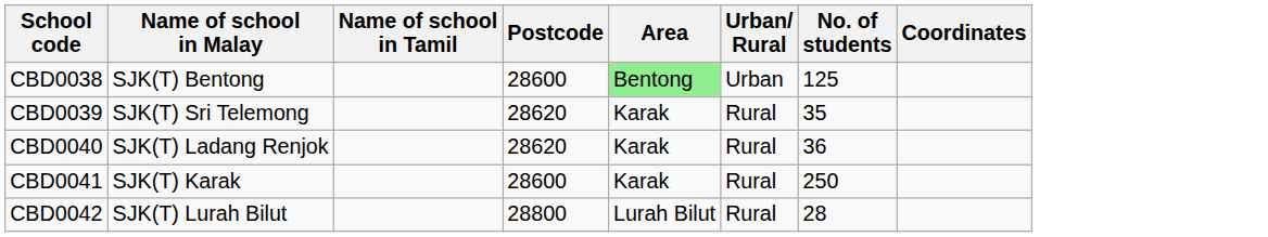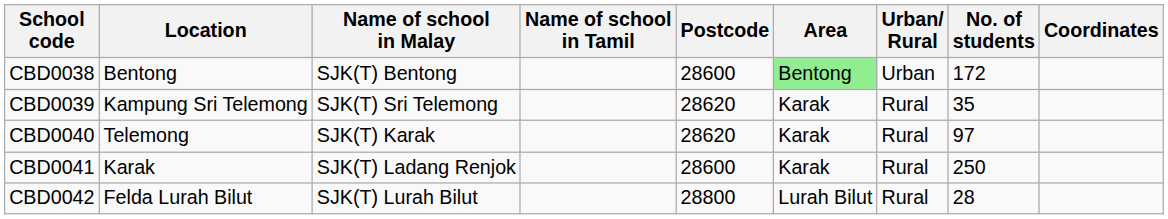 <table class="wikitable sortable">
 <tr>
 <th>School<br>code</th>
+<th>Location</th>
 <th>Name of school<br>in Malay</th>
 <th>Name of school<br>in Tamil</th>
 <th>Postcode</th>
 <th>Area</th>
 <th>Urban/<br>Rural</th>
 <th>No. of<br>students</th>
 <th>Coordinates</th>
 </tr>
 <tr>
 <td>CBD0038</td>
+<td>Bentong</td>
 <td>SJK(T) Bentong</td>
 <td></td>
 <td>28600</td>
 <td style="background: lightgreen;">Bentong</td>
 <td>Urban</td>
-<td>125</td>
+<td>172</td>
 <td></td>
 </tr>
 <tr>
 <td>CBD0039</td>
+<td>Kampung Sri Telemong</td>
 <td>SJK(T) Sri Telemong</td>
 <td></td>
 <td>28620</td>
 <td>Karak</td>
 <td>Rural</td>
 <td>35</td>
 <td></td>
 </tr>
 <tr>
 <td>CBD0040</td>
-<td>SJK(T) Ladang Renjok</td>
+<td>Telemong</td>
+<td>SJK(T) Karak</td>
 <td></td>
 <td>28620</td>
 <td>Karak</td>
 <td>Rural</td>
-<td>36</td>
+<td>97</td>
 <td></td>
 </tr>
 <tr>
 <td>CBD0041</td>
-<td>SJK(T) Karak</td>
+<td>Karak</td>
+<td>SJK(T) Ladang Renjok</td>
 <td></td>
 <td>28600</td>
 <td>Karak</td>
 <td>Rural</td>
 <td>250</td>
 <td></td>
 </tr>
 <tr>
 <td>CBD0042</td>
+<td>Felda Lurah Bilut</td>
 <td>SJK(T) Lurah Bilut</td>
 <td></td>
 <td>28800</td>
 <td>Lurah Bilut</td>
 <td>Rural</td>
 <td>28</td>
 <td></td>
 </tr>
 </table>
